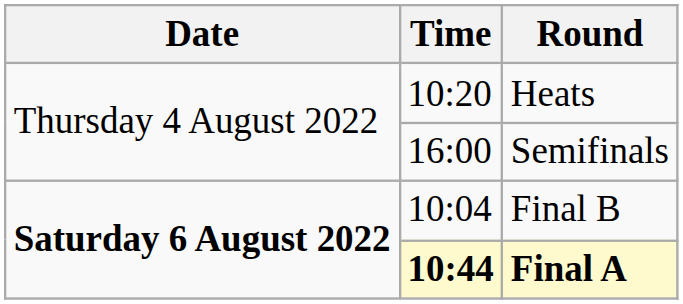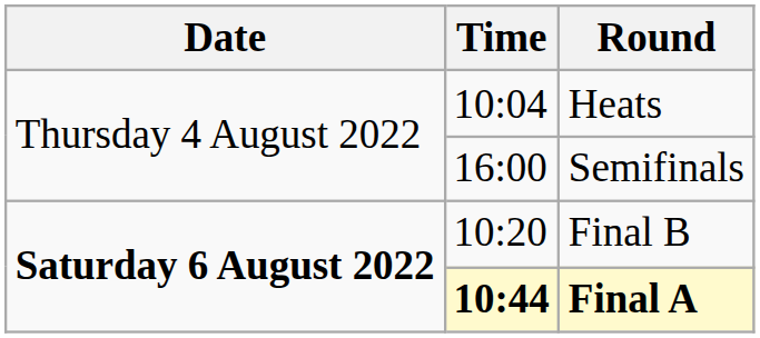 <table class="wikitable">
 <tr>
 <th>Date</th>
 <th>Time</th>
 <th>Round</th>
 </tr>
 <tr>
 <td rowspan=2>Thursday 4 August 2022</td>
-<td>10:20</td>
+<td>10:04</td>
 <td>Heats</td>
 </tr>
 <tr>
 <td>16:00</td>
 <td>Semifinals</td>
 </tr>
 <tr>
 <td rowspan=2><strong>Saturday 6 August 2022</strong></td>
-<td>10:04</td>
+<td>10:20</td>
 <td>Final B</td>
 </tr>
 <tr>
 <td style=background:lemonchiffon><strong>10:44</strong></td>
 <td style=background:lemonchiffon><strong>Final A</strong></td>
 </tr>
 </table>
